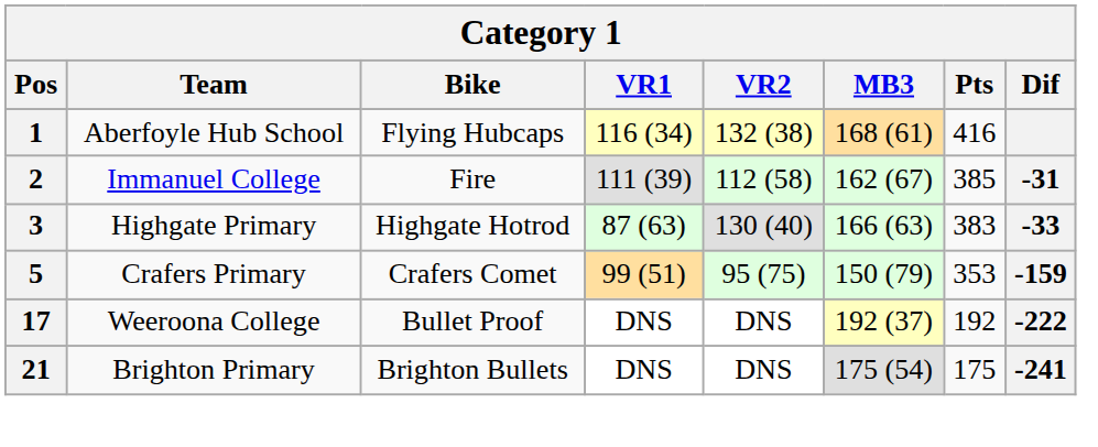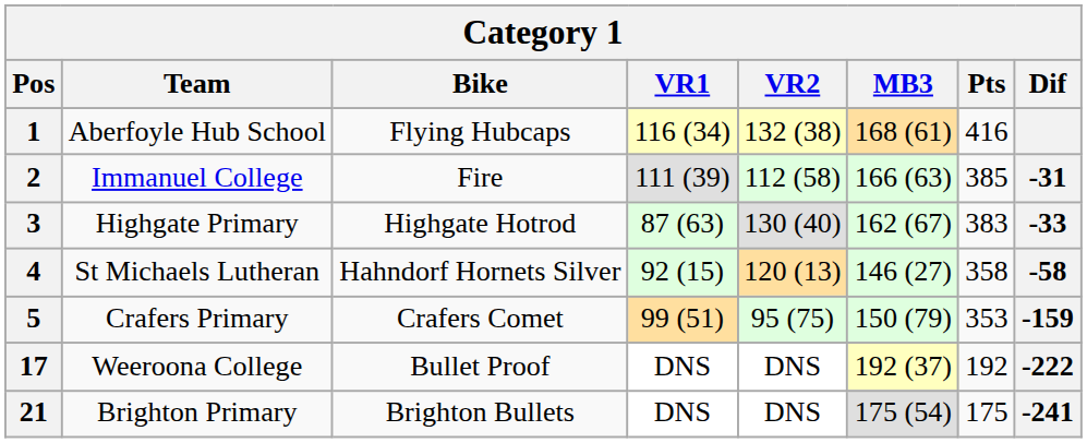 <table class="wikitable collapsible collapsed" style="font-size: 85%; text-align:center">
 <tr>
 <th colspan="8" width="500"><big>Category 1</big></th>
 </tr>
 <tr>
 <th valign="middle">Pos</th>
 <th valign="middle">Team</th>
 <th valign="middle">Bike</th>
 <th><a href='#'>VR1</a><br></th>
 <th><a href='#'>VR2</a><br></th>
 <th><a href='#'>MB3</a><br></th>
 <th valign="middle">Pts</th>
 <th valign="middle">Dif</th>
 </tr>
 <tr>
 <th>1</th>
 <td> Aberfoyle Hub School</td>
 <td>Flying Hubcaps</td>
 <td bgcolor="#FFFFBF">116 (34)</td>
 <td bgcolor="#FFFFBF">132 (38)</td>
 <td bgcolor="#ffdf9f">168 (61)</td>
 <td>416</td>
 <th></th>
 </tr>
 <tr>
 <th>2</th>
 <td> <a href='#'>Immanuel College</a></td>
 <td>Fire</td>
 <td bgcolor="#dfdfdf">111 (39)</td>
 <td bgcolor="#dfffdf">112 (58)</td>
-<td bgcolor="#dfffdf">162 (67)</td>
+<td bgcolor="#dfffdf">166 (63)</td>
 <td>385</td>
 <th>-31</th>
 </tr>
 <tr>
 <th>3</th>
 <td> Highgate Primary</td>
 <td>Highgate Hotrod</td>
 <td bgcolor="#dfffdf">87 (63)</td>
 <td bgcolor="#dfdfdf">130 (40)</td>
-<td bgcolor="#dfffdf">166 (63)</td>
+<td bgcolor="#dfffdf">162 (67)</td>
 <td>383</td>
 <th>-33</th>
+</tr>
+<tr>
+<th>4</th>
+<td> St Michaels Lutheran</td>
+<td>Hahndorf Hornets Silver</td>
+<td bgcolor="#dfffdf">92 (15)</td>
+<td bgcolor="#ffdf9f">120 (13)</td>
+<td bgcolor="#dfffdf">146 (27)</td>
+<td>358</td>
+<th>-58</th>
 </tr>
 <tr>
 <th>5</th>
 <td> Crafers Primary</td>
 <td>Crafers Comet</td>
 <td bgcolor="#ffdf9f">99 (51)</td>
 <td bgcolor="#dfffdf">95 (75)</td>
 <td bgcolor="#dfffdf">150 (79)</td>
 <td>353</td>
 <th>-159</th>
 </tr>
 <tr>
 <th>17</th>
 <td> Weeroona College</td>
 <td>Bullet Proof</td>
 <td bgcolor="#ffffff">DNS</td>
 <td bgcolor="#ffffff">DNS</td>
 <td bgcolor="#FFFFBF">192 (37)</td>
 <td>192</td>
 <th>-222</th>
 </tr>
 <tr>
 <th>21</th>
 <td> Brighton Primary</td>
 <td>Brighton Bullets</td>
 <td bgcolor="#ffffff">DNS</td>
 <td bgcolor="#ffffff">DNS</td>
 <td bgcolor="#dfdfdf">175 (54)</td>
 <td>175</td>
 <th>-241</th>
 </tr>
 </table>
